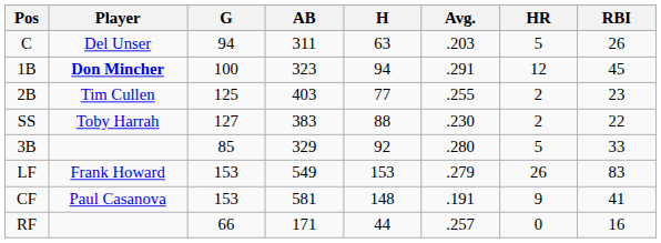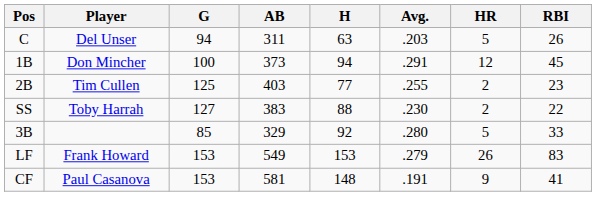 <table class="wikitable sortable">
 <tr>
 <th bgcolor="#DDDDFF" width="5%">Pos</th>
 <th bgcolor="#DDDDFF" width="16%">Player</th>
 <th bgcolor="#DDDDFF" width="9%">G</th>
 <th bgcolor="#DDDDFF" width="9%">AB</th>
 <th bgcolor="#DDDDFF" width="9%">H</th>
 <th bgcolor="#DDDDFF" width="9%">Avg.</th>
 <th bgcolor="#DDDDFF" width="9%">HR</th>
 <th bgcolor="#DDDDFF" width="9%">RBI</th>
 </tr>
 <tr align="center">
 <td>C</td>
 <td><a href='#'>Del Unser</a></td>
 <td>94</td>
 <td>311</td>
 <td>63</td>
 <td>.203</td>
 <td>5</td>
 <td>26</td>
 </tr>
 <tr align=center>
 <td>1B</td>
-<td><strong><a href='#'>Don Mincher</a></strong></td>
+<td><a href='#'>Don Mincher</a></td>
 <td>100</td>
-<td>323</td>
+<td>373</td>
 <td>94</td>
 <td>.291</td>
 <td>12</td>
 <td>45</td>
 </tr>
 <tr align=center>
 <td>2B</td>
 <td><a href='#'>Tim Cullen</a></td>
 <td>125</td>
 <td>403</td>
 <td>77</td>
 <td>.255</td>
 <td>2</td>
 <td>23</td>
 </tr>
 <tr align=center>
 <td>SS</td>
 <td><a href='#'>Toby Harrah</a></td>
 <td>127</td>
 <td>383</td>
 <td>88</td>
 <td>.230</td>
 <td>2</td>
 <td>22</td>
 </tr>
 <tr align=center>
 <td>3B</td>
 <td></td>
 <td>85</td>
 <td>329</td>
 <td>92</td>
 <td>.280</td>
 <td>5</td>
 <td>33</td>
 </tr>
 <tr align="center">
 <td>LF</td>
 <td><a href='#'>Frank Howard</a></td>
 <td>153</td>
 <td>549</td>
 <td>153</td>
 <td>.279</td>
 <td>26</td>
 <td>83</td>
 </tr>
 <tr align=center>
 <td>CF</td>
 <td><a href='#'>Paul Casanova</a></td>
 <td>153</td>
 <td>581</td>
 <td>148</td>
 <td>.191</td>
 <td>9</td>
 <td>41</td>
 </tr>
-<tr align=center>
-<td>RF</td>
-<td></td>
-<td>66</td>
-<td>171</td>
-<td>44</td>
-<td>.257</td>
-<td>0</td>
-<td>16</td>
-</tr>
 </table>
